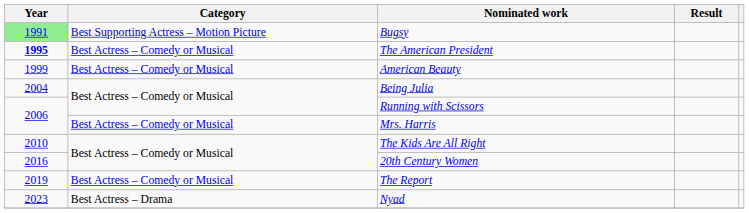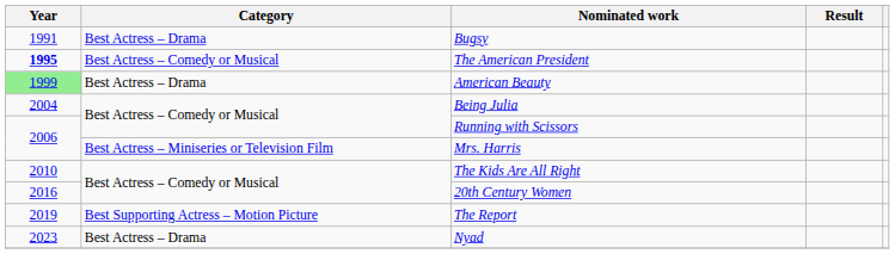 <table class=wikitable>
 <tr>
 <th scope="col" style="width:5em;">Year</th>
 <th scope="col" style="width:26em;">Category</th>
 <th scope="col" style="width:25em;">Nominated work</th>
 <th scope="col" style="width:5em;">Result</th>
 <th></th>
 </tr>
 <tr>
-<td style="background: lightgreen; text-align:center;"><a href='#'>1991</a></td>
-<td><a href='#'>Best Supporting Actress – Motion Picture</a></td>
+<td style="text-align:center;"><a href='#'>1991</a></td>
+<td><a href='#'>Best Actress – Drama</a></td>
 <td><em><a href='#'>Bugsy</a></em></td>
 <td></td>
 <td style="text-align:center;"></td>
 </tr>
 <tr>
 <td style="text-align:center;"><strong><a href='#'>1995</a></strong></td>
 <td><a href='#'>Best Actress – Comedy or Musical</a></td>
 <td><em><a href='#'>The American President</a></em></td>
 <td></td>
 <td style="text-align:center;"></td>
 </tr>
 <tr>
-<td style="text-align:center;"><a href='#'>1999</a></td>
-<td><a href='#'>Best Actress – Comedy or Musical</a></td>
+<td style="background: lightgreen; text-align:center;"><a href='#'>1999</a></td>
+<td>Best Actress – Drama</td>
 <td><em><a href='#'>American Beauty</a></em></td>
 <td></td>
 <td style="text-align:center;"></td>
 </tr>
 <tr>
 <td style="text-align:center;"><a href='#'>2004</a></td>
 <td rowspan="2">Best Actress – Comedy or Musical</td>
 <td><em><a href='#'>Being Julia</a></em></td>
 <td></td>
 <td style="text-align:center;"></td>
 </tr>
 <tr>
 <td rowspan="2" style="text-align:center;"><a href='#'>2006</a></td>
 <td><em><a href='#'>Running with Scissors</a></em></td>
 <td></td>
 <td style="text-align:center;"></td>
 </tr>
 <tr>
-<td><a href='#'>Best Actress – Comedy or Musical</a></td>
+<td><a href='#'>Best Actress – Miniseries or Television Film</a></td>
 <td><em><a href='#'>Mrs. Harris</a></em></td>
 <td></td>
 <td style="text-align:center;"></td>
 </tr>
 <tr>
 <td style="text-align:center;"><a href='#'>2010</a></td>
 <td rowspan="2">Best Actress – Comedy or Musical</td>
 <td><em><a href='#'>The Kids Are All Right</a></em></td>
 <td></td>
 <td style="text-align:center;"></td>
 </tr>
 <tr>
 <td style="text-align:center;"><a href='#'>2016</a></td>
 <td><em><a href='#'>20th Century Women</a></em></td>
 <td></td>
 <td style="text-align:center;"></td>
 </tr>
 <tr>
 <td style="text-align:center;"><a href='#'>2019</a></td>
-<td><a href='#'>Best Actress – Comedy or Musical</a></td>
+<td><a href='#'>Best Supporting Actress – Motion Picture</a></td>
 <td><em><a href='#'>The Report</a></em></td>
 <td></td>
 <td style="text-align:center;"></td>
 </tr>
 <tr>
 <td style="text-align:center;"><a href='#'>2023</a></td>
 <td>Best Actress – Drama</td>
 <td><em><a href='#'>Nyad</a></em></td>
 <td></td>
 <td style="text-align:center;"></td>
 </tr>
 <tr>
 </tr>
 </table>
